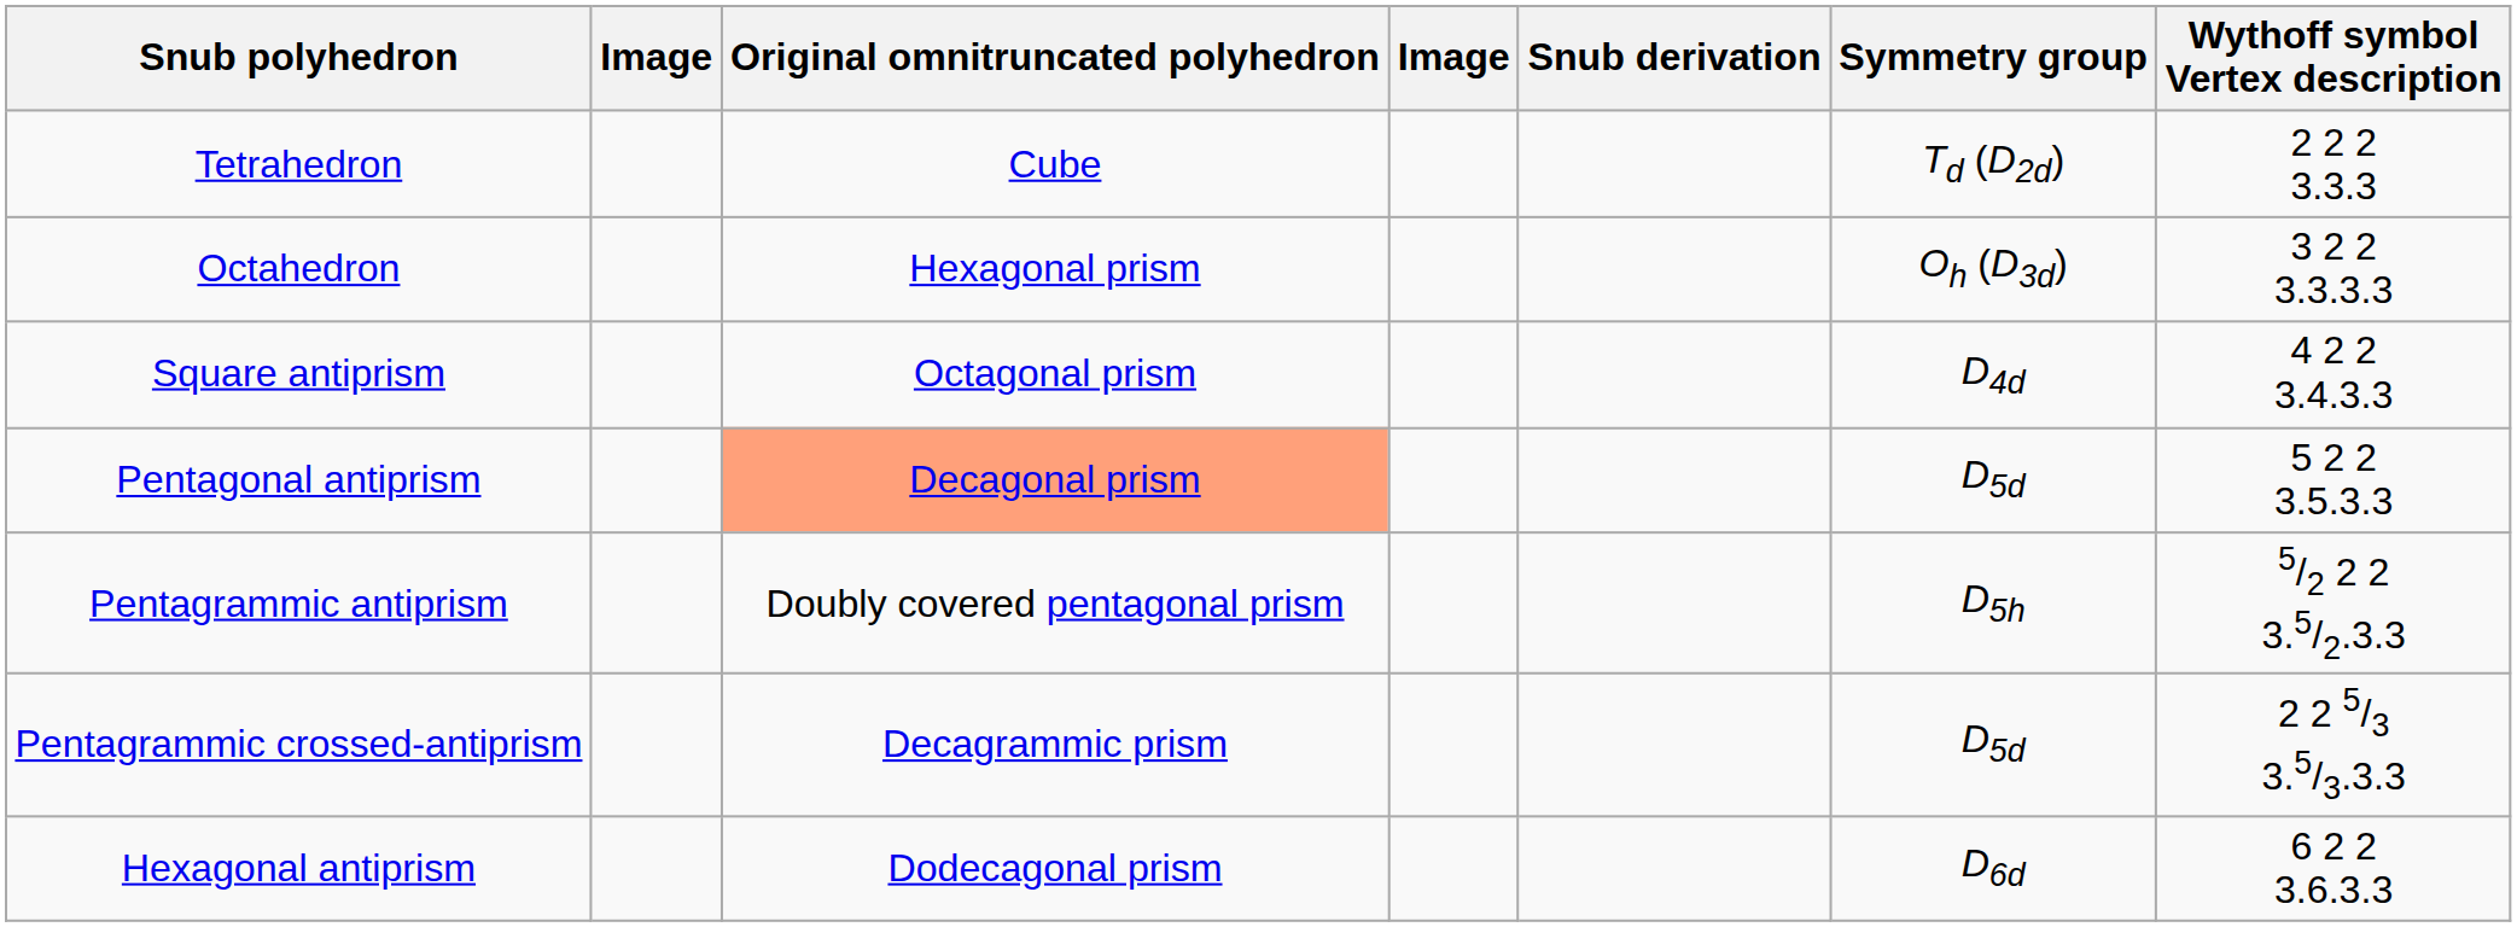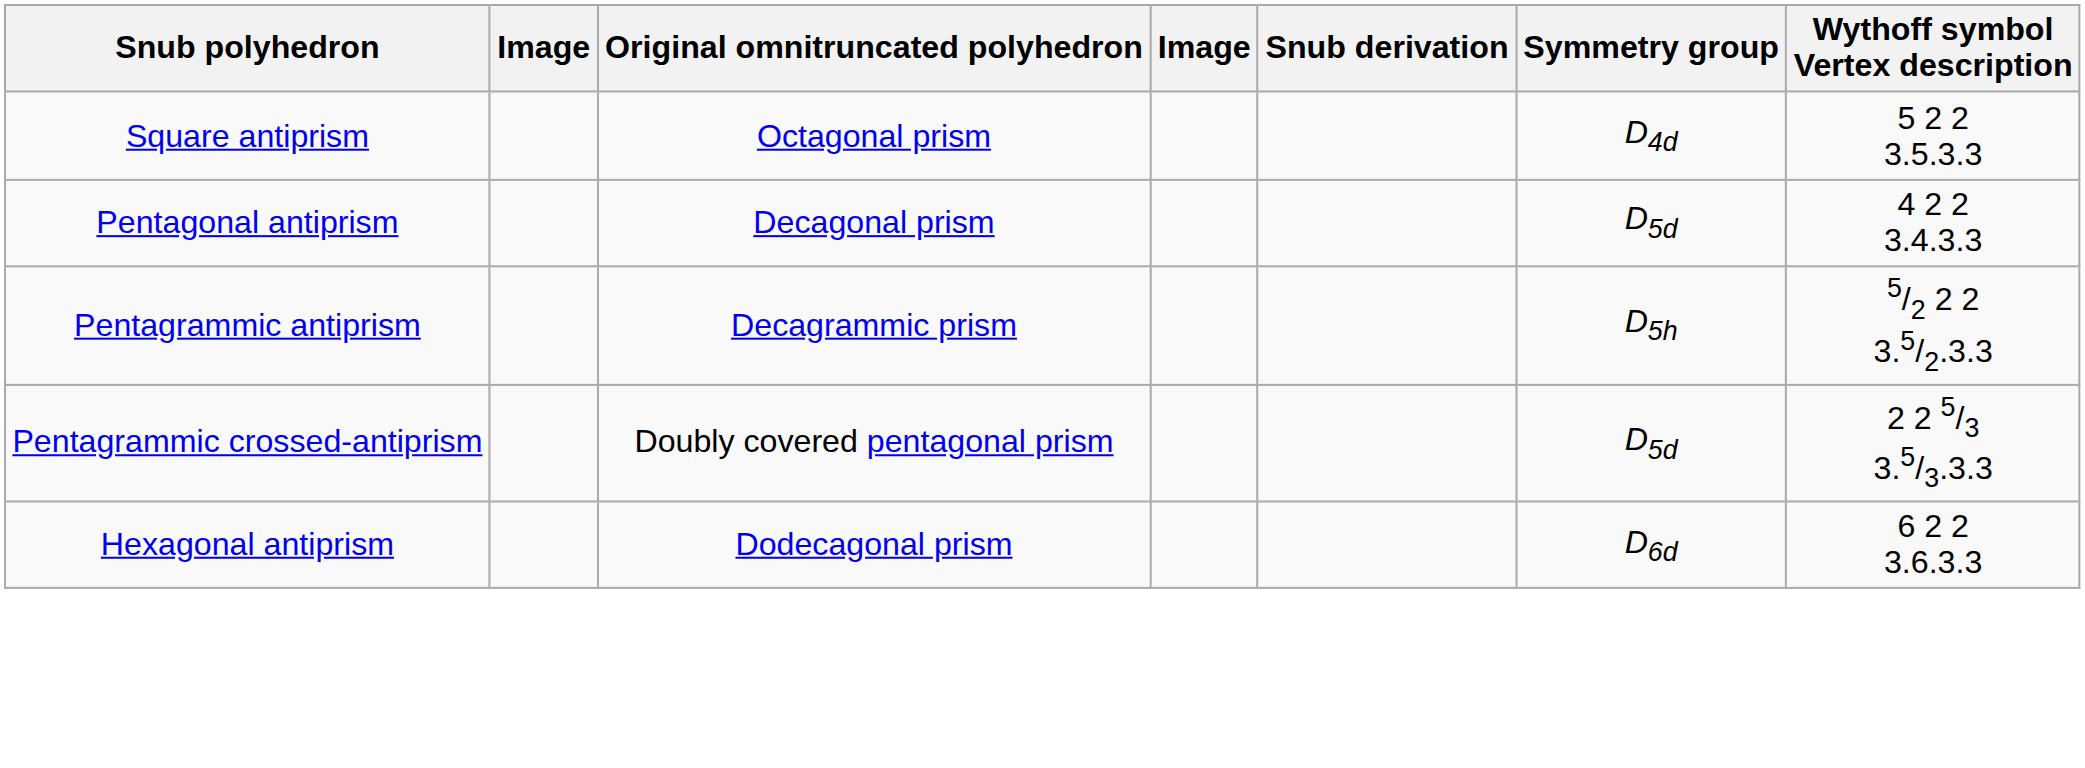 <table class="wikitable">
 <tr>
 <th>Snub polyhedron</th>
 <th>Image</th>
 <th>Original omnitruncated polyhedron</th>
 <th>Image</th>
 <th>Snub derivation</th>
 <th>Symmetry group</th>
 <th>Wythoff symbol<br>Vertex description</th>
 </tr>
 <tr align=center>
-<td><a href='#'>Tetrahedron</a></td>
-<td></td>
-<td><a href='#'>Cube</a></td>
-<td></td>
-<td></td>
-<td><em>T<sub>d</sub></em> (<em>D<sub>2d</sub></em>)</td>
-<td> 2 2 2<br>3.3.3</td>
-</tr>
-<tr align=center>
-<td><a href='#'>Octahedron</a></td>
-<td></td>
-<td><a href='#'>Hexagonal prism</a></td>
-<td></td>
-<td></td>
-<td><em>O<sub>h</sub></em> (<em>D<sub>3d</sub></em>)</td>
-<td> 3 2 2<br>3.3.3.3</td>
-</tr>
-<tr align=center>
 <td><a href='#'>Square antiprism</a></td>
 <td></td>
 <td><a href='#'>Octagonal prism</a></td>
 <td></td>
 <td></td>
 <td><em>D<sub>4d</sub></em></td>
-<td> 4 2 2<br>3.4.3.3</td>
+<td> 5 2 2<br>3.5.3.3</td>
 </tr>
 <tr align=center>
 <td><a href='#'>Pentagonal antiprism</a></td>
 <td></td>
-<td style="background: lightsalmon;"><a href='#'>Decagonal prism</a></td>
+<td><a href='#'>Decagonal prism</a></td>
 <td></td>
 <td></td>
 <td><em>D<sub>5d</sub></em></td>
-<td> 5 2 2<br>3.5.3.3</td>
+<td> 4 2 2<br>3.4.3.3</td>
 </tr>
 <tr align=center>
 <td><a href='#'>Pentagrammic antiprism</a></td>
 <td></td>
-<td>Doubly covered <a href='#'>pentagonal prism</a></td>
+<td><a href='#'>Decagrammic prism</a></td>
 <td></td>
 <td></td>
 <td><em>D<sub>5h</sub></em></td>
 <td> <sup>5</sup>/<sub>2</sub> 2 2<br>3.<sup>5</sup>/<sub>2</sub>.3.3</td>
 </tr>
 <tr align=center>
 <td><a href='#'>Pentagrammic crossed-antiprism</a></td>
 <td></td>
-<td><a href='#'>Decagrammic prism</a></td>
+<td>Doubly covered <a href='#'>pentagonal prism</a></td>
 <td></td>
 <td></td>
 <td><em>D<sub>5d</sub></em></td>
 <td> 2 2 <sup>5</sup>/<sub>3</sub><br>3.<sup>5</sup>/<sub>3</sub>.3.3</td>
 </tr>
 <tr align=center>
 <td><a href='#'>Hexagonal antiprism</a></td>
 <td></td>
 <td><a href='#'>Dodecagonal prism</a></td>
 <td></td>
 <td></td>
 <td><em>D<sub>6d</sub></em></td>
 <td> 6 2 2<br>3.6.3.3</td>
 </tr>
 </table>
